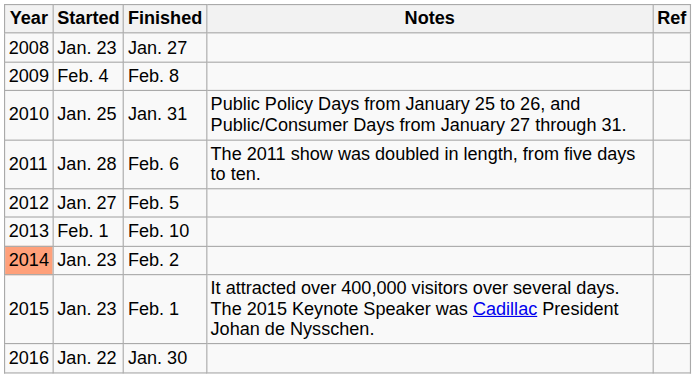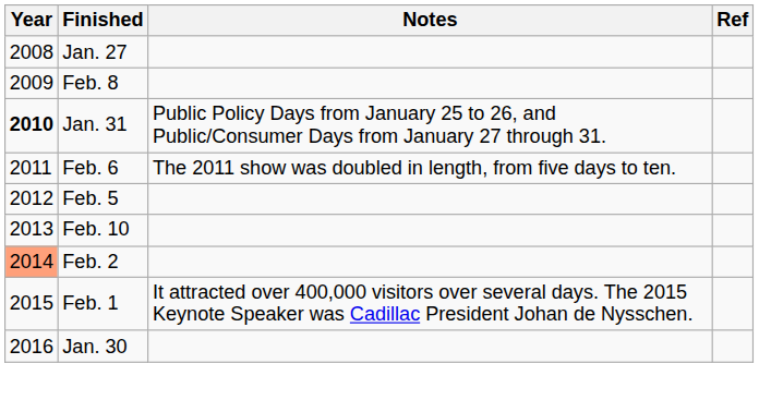 <table class="wikitable">
 <tr>
 <th>Year</th>
-<th>Started</th>
 <th>Finished</th>
 <th>Notes</th>
 <th>Ref</th>
 </tr>
 <tr>
 <td>2008</td>
-<td>Jan. 23</td>
 <td>Jan. 27</td>
 <td></td>
 <td></td>
 </tr>
 <tr>
 <td>2009</td>
-<td>Feb. 4</td>
 <td>Feb. 8</td>
 <td></td>
 <td></td>
 </tr>
 <tr>
-<td>2010</td>
-<td>Jan. 25</td>
+<td><strong>2010</strong></td>
 <td>Jan. 31</td>
 <td>Public Policy Days from January 25 to 26, and Public/Consumer Days from January 27 through 31.</td>
 <td></td>
 </tr>
 <tr>
 <td>2011</td>
-<td>Jan. 28</td>
 <td>Feb. 6</td>
 <td>The 2011 show was doubled in length, from five days to ten.</td>
 <td></td>
 </tr>
 <tr>
 <td>2012</td>
-<td>Jan. 27</td>
 <td>Feb. 5</td>
 <td></td>
 <td></td>
 </tr>
 <tr>
 <td>2013</td>
-<td>Feb. 1</td>
 <td>Feb. 10</td>
 <td></td>
 <td></td>
 </tr>
 <tr>
 <td style="background: lightsalmon;">2014</td>
-<td>Jan. 23</td>
 <td>Feb. 2</td>
 <td></td>
 <td></td>
 </tr>
 <tr>
 <td>2015</td>
-<td>Jan. 23</td>
 <td>Feb. 1</td>
 <td>It attracted over 400,000 visitors over several days. The 2015 Keynote Speaker was <a href='#'>Cadillac</a> President Johan de Nysschen.</td>
 <td></td>
 </tr>
 <tr>
 <td>2016</td>
-<td>Jan. 22</td>
 <td>Jan. 30</td>
 <td></td>
 <td></td>
 </tr>
 </table>
